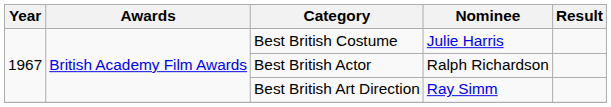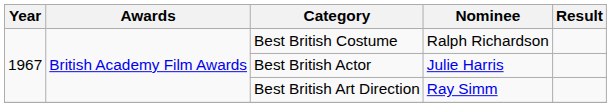 <table class="wikitable">
 <tr>
 <th>Year</th>
 <th>Awards</th>
 <th>Category</th>
 <th>Nominee</th>
 <th>Result</th>
 </tr>
 <tr>
 <td rowspan="3">1967</td>
 <td rowspan="3"><a href='#'>British Academy Film Awards</a></td>
 <td>Best British Costume</td>
-<td><a href='#'>Julie Harris</a></td>
+<td>Ralph Richardson</td>
 <td></td>
 </tr>
 <tr>
 <td>Best British Actor</td>
-<td>Ralph Richardson</td>
+<td><a href='#'>Julie Harris</a></td>
 <td></td>
 </tr>
 <tr>
 <td>Best British Art Direction</td>
 <td><a href='#'>Ray Simm</a></td>
 <td></td>
 </tr>
 <tr>
 </tr>
 </table>
